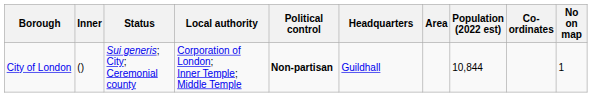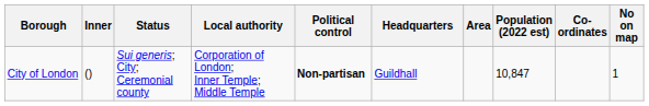 <table class="wikitable sortable" style=font-size:95% width="100%">
 <tr>
 <th width="100px">Borough</th>
 <th>Inner</th>
 <th width="100px">Status</th>
 <th>Local authority</th>
 <th>Political control</th>
 <th width="120px">Headquarters</th>
 <th>Area</th>
 <th>Population<br>(2022 est)</th>
 <th width="20px">Co-ordinates</th>
 <th><span> No on<br>map </span></th>
 </tr>
 <tr>
 <td><a href='#'>City of London</a></td>
 <td>()<br></td>
 <td><em><a href='#'>Sui generis</a></em>;<br><a href='#'>City</a>;<br><a href='#'>Ceremonial county</a></td>
 <td><a href='#'>Corporation of London</a>;<br><a href='#'>Inner Temple</a>;<br><a href='#'>Middle Temple</a></td>
 <td><strong>Non-partisan</strong></td>
 <td><a href='#'>Guildhall</a></td>
 <td></td>
-<td>10,844</td>
+<td>10,847</td>
 <td></td>
 <td>1</td>
 </tr>
 </table>
